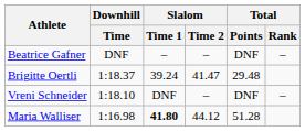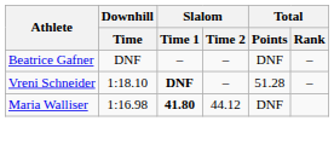 <table class="wikitable" style="font-size:90%">
 <tr>
 <th rowspan="2">Athlete</th>
 <th>Downhill</th>
 <th colspan="2">Slalom</th>
 <th colspan="2">Total</th>
 </tr>
 <tr>
 <th>Time</th>
 <th>Time 1</th>
 <th>Time 2</th>
 <th>Points</th>
 <th>Rank</th>
 </tr>
 <tr>
 <td><a href='#'>Beatrice Gafner</a></td>
 <td align="center">DNF</td>
 <td align="center">–</td>
 <td align="center">–</td>
 <td align="center">DNF</td>
 <td align="center">–</td>
 </tr>
 <tr>
-<td><a href='#'>Brigitte Oertli</a></td>
-<td align="center">1:18.37</td>
-<td align="center">39.24</td>
-<td align="center">41.47</td>
-<td align="center">29.48</td>
-<td align="center"></td>
-</tr>
-<tr>
 <td><a href='#'>Vreni Schneider</a></td>
 <td align="center">1:18.10</td>
-<td align="center">DNF</td>
+<td align="center"><strong>DNF</strong></td>
 <td align="center">–</td>
-<td align="center">DNF</td>
+<td align="center">51.28</td>
 <td align="center">–</td>
 </tr>
 <tr>
 <td><a href='#'>Maria Walliser</a></td>
 <td align="center">1:16.98</td>
 <td align="center"><strong>41.80</strong></td>
 <td align="center">44.12</td>
-<td align="center">51.28</td>
+<td align="center">DNF</td>
 <td align="center"></td>
 </tr>
 </table>
